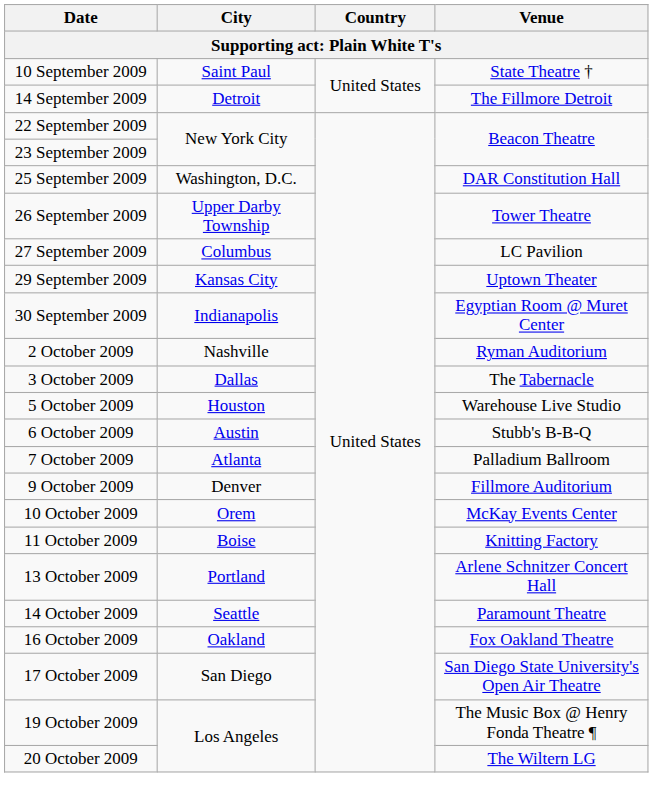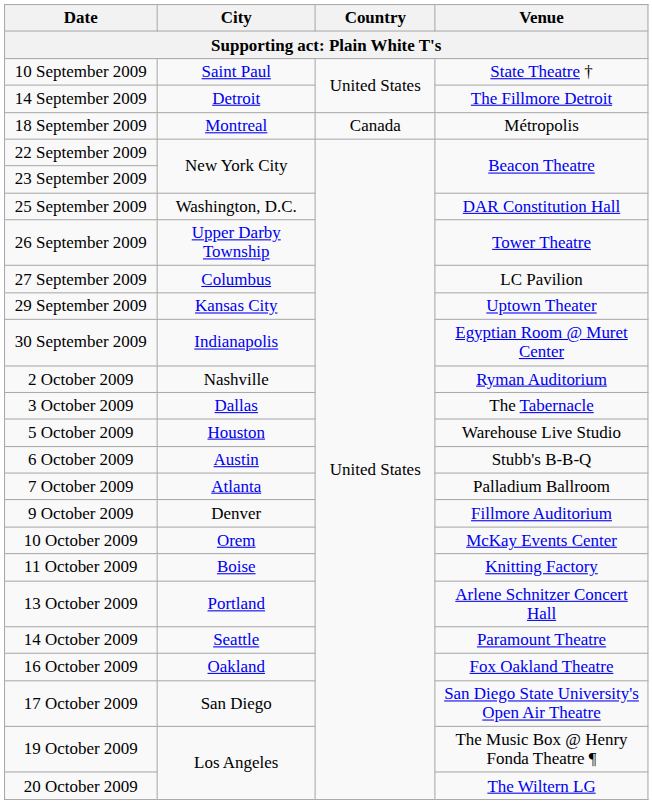 <table class="wikitable" style="text-align:center;">
 <tr>
 <th style="width:200px;">Date</th>
 <th style="width:200px;">City</th>
 <th style="width:150px;">Country</th>
 <th style="width:300px;">Venue</th>
 </tr>
 <tr>
 <th colspan="4">Supporting act: Plain White T's</th>
 </tr>
 <tr>
 <td>10 September 2009</td>
 <td><a href='#'>Saint Paul</a></td>
 <td rowspan="2">United States</td>
 <td><a href='#'>State Theatre</a> †</td>
 </tr>
 <tr>
 <td>14 September 2009</td>
 <td><a href='#'>Detroit</a></td>
 <td><a href='#'>The Fillmore Detroit</a></td>
+</tr>
+<tr>
+<td>18 September 2009</td>
+<td><a href='#'>Montreal</a></td>
+<td>Canada</td>
+<td>Métropolis</td>
 </tr>
 <tr>
 <td>22 September 2009</td>
 <td rowspan="2">New York City</td>
 <td rowspan="21">United States</td>
 <td rowspan="2"><a href='#'>Beacon Theatre</a></td>
 </tr>
 <tr>
 <td>23 September 2009</td>
 </tr>
 <tr>
 <td>25 September 2009</td>
 <td>Washington, D.C.</td>
 <td><a href='#'>DAR Constitution Hall</a></td>
 </tr>
 <tr>
 <td>26 September 2009</td>
 <td><a href='#'>Upper Darby Township</a></td>
 <td><a href='#'>Tower Theatre</a></td>
 </tr>
 <tr>
 <td>27 September 2009</td>
 <td><a href='#'>Columbus</a></td>
 <td>LC Pavilion</td>
 </tr>
 <tr>
 <td>29 September 2009</td>
 <td><a href='#'>Kansas City</a></td>
 <td><a href='#'>Uptown Theater</a></td>
 </tr>
 <tr>
 <td>30 September 2009</td>
 <td><a href='#'>Indianapolis</a></td>
 <td><a href='#'>Egyptian Room @ Muret Center</a></td>
 </tr>
 <tr>
 <td>2 October 2009</td>
 <td>Nashville</td>
 <td><a href='#'>Ryman Auditorium</a></td>
 </tr>
 <tr>
 <td>3 October 2009</td>
 <td><a href='#'>Dallas</a></td>
 <td>The <a href='#'>Tabernacle</a></td>
 </tr>
 <tr>
 <td>5 October 2009</td>
 <td><a href='#'>Houston</a></td>
 <td>Warehouse Live Studio</td>
 </tr>
 <tr>
 <td>6 October 2009</td>
 <td><a href='#'>Austin</a></td>
 <td>Stubb's B-B-Q</td>
 </tr>
 <tr>
 <td>7 October 2009</td>
 <td><a href='#'>Atlanta</a></td>
 <td>Palladium Ballroom</td>
 </tr>
 <tr>
 <td>9 October 2009</td>
 <td>Denver</td>
 <td><a href='#'>Fillmore Auditorium</a></td>
 </tr>
 <tr>
 <td>10 October 2009</td>
 <td><a href='#'>Orem</a></td>
 <td><a href='#'>McKay Events Center</a></td>
 </tr>
 <tr>
 <td>11 October 2009</td>
 <td><a href='#'>Boise</a></td>
 <td><a href='#'>Knitting Factory</a></td>
 </tr>
 <tr>
 <td>13 October 2009</td>
 <td><a href='#'>Portland</a></td>
 <td><a href='#'>Arlene Schnitzer Concert Hall</a></td>
 </tr>
 <tr>
 <td>14 October 2009</td>
 <td><a href='#'>Seattle</a></td>
 <td><a href='#'>Paramount Theatre</a></td>
 </tr>
 <tr>
 <td>16 October 2009</td>
 <td><a href='#'>Oakland</a></td>
 <td><a href='#'>Fox Oakland Theatre</a></td>
 </tr>
 <tr>
 <td>17 October 2009</td>
 <td>San Diego</td>
 <td><a href='#'>San Diego State University's Open Air Theatre</a></td>
 </tr>
 <tr>
 <td>19 October 2009</td>
 <td rowspan="2">Los Angeles</td>
 <td>The Music Box @ Henry Fonda Theatre ¶</td>
 </tr>
 <tr>
 <td>20 October 2009</td>
 <td><a href='#'>The Wiltern LG</a></td>
 </tr>
 </table>
